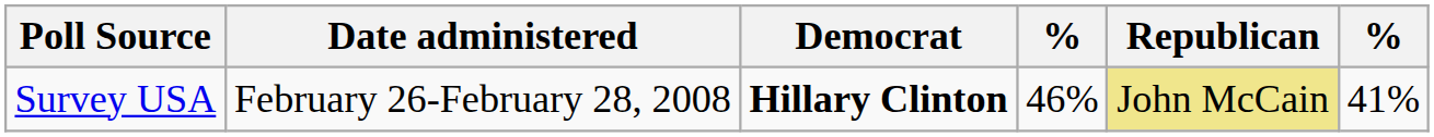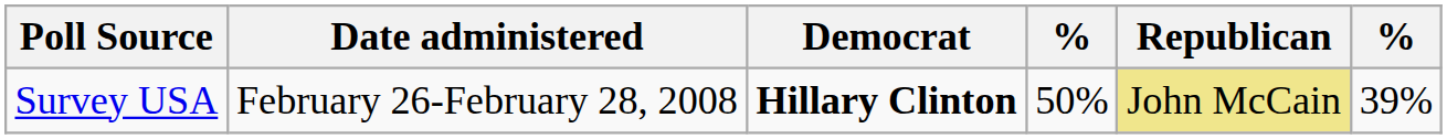 <table class="wikitable">
 <tr valign=bottom>
 <th>Poll Source</th>
 <th>Date administered</th>
 <th>Democrat</th>
 <th>%</th>
 <th>Republican</th>
 <th>%</th>
 </tr>
 <tr>
 <td><a href='#'>Survey USA</a></td>
 <td>February 26-February 28, 2008</td>
 <td><strong>Hillary Clinton</strong></td>
-<td>46%</td>
+<td>50%</td>
 <td style="background: khaki;">John McCain</td>
-<td>41%</td>
+<td>39%</td>
 </tr>
 </table>
